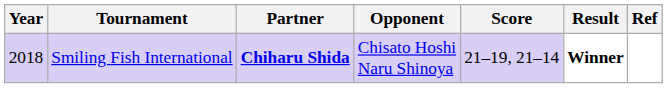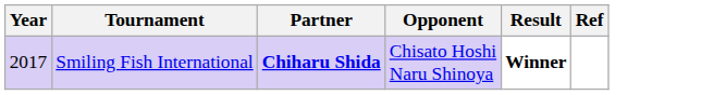 <table class="sortable wikitable" style="font-size: 90%;">
 <tr>
 <th>Year</th>
 <th>Tournament</th>
 <th>Partner</th>
 <th>Opponent</th>
-<th>Score</th>
 <th>Result</th>
 <th>Ref</th>
 </tr>
 <tr style="background:#D8CEF6">
-<td align="center">2018</td>
+<td align="center">2017</td>
 <td align="left"><a href='#'>Smiling Fish International</a></td>
 <td align="left"><strong> <a href='#'>Chiharu Shida</a></strong></td>
 <td align="left"> <a href='#'>Chisato Hoshi</a><br> <a href='#'>Naru Shinoya</a></td>
-<td align="left">21–19, 21–14</td>
 <td style="text-align:left; background:white"> <strong>Winner</strong></td>
 <td style="text-align:center; background:white"></td>
 </tr>
 </table>
